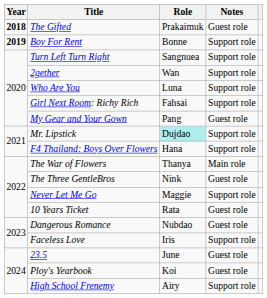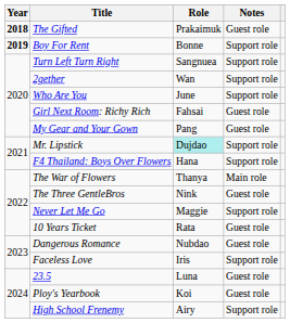 <table class="wikitable sortable">
 <tr>
 <th scope="col">Year</th>
 <th scope="col">Title</th>
 <th scope="col">Role</th>
 <th scope="col" class="unsortable">Notes</th>
 <th scope="col" class="unsortable"></th>
 </tr>
 <tr>
 <td><strong>2018</strong></td>
 <td><em><a href='#'>	The Gifted</a></em></td>
 <td>Prakaimuk</td>
 <td>Guest role</td>
 <td style="text-align: center;"></td>
 </tr>
 <tr>
 <td><strong>2019</strong></td>
 <td><em><a href='#'>Boy For Rent</a></em></td>
 <td>Bonne</td>
 <td>Support role</td>
 <td style="text-align: center;"></td>
 </tr>
 <tr>
 <td rowspan="5">2020</td>
 <td><em><a href='#'>Turn Left Turn Right</a></em></td>
 <td>Sangnuea</td>
 <td>Support role</td>
 <td style="text-align: center;"></td>
 </tr>
 <tr>
 <td><em><a href='#'>2gether</a></em></td>
 <td>Wan</td>
 <td>Support role</td>
 <td style="text-align: center;"></td>
 </tr>
 <tr>
 <td><em><a href='#'>Who Are You</a></em></td>
-<td>Luna</td>
+<td>June</td>
 <td>Support role</td>
 <td style="text-align: center;"></td>
 </tr>
 <tr>
 <td><em><a href='#'>Girl Next Room</a>: Richy Rich</em></td>
 <td>Fahsai</td>
-<td>Support role</td>
+<td>Guest role</td>
 <td style="text-align: center;"></td>
 </tr>
 <tr>
 <td><em><a href='#'>My Gear and Your Gown</a></em></td>
 <td>Pang</td>
 <td>Guest role</td>
 <td style="text-align: center;"></td>
 </tr>
 <tr>
 <td rowspan="2">2021</td>
 <td><em>Mr. Lipstick</em></td>
 <td style="background: paleturquoise;">Dujdao</td>
 <td>Support role</td>
 <td style="text-align: center;"></td>
 </tr>
 <tr>
 <td><em><a href='#'>F4 Thailand: Boys Over Flowers</a></em></td>
 <td>Hana</td>
 <td>Support role</td>
 <td style="text-align: center;"></td>
 </tr>
 <tr>
 <td rowspan="4">2022</td>
 <td><em>The War of Flowers</em></td>
 <td>Thanya</td>
 <td>Main role</td>
 <td style="text-align: center;"></td>
 </tr>
 <tr>
 <td><em>The Three GentleBros</em></td>
 <td>Nink</td>
 <td>Guest role</td>
 <td style="text-align: center;"></td>
 </tr>
 <tr>
 <td><em><a href='#'>Never Let Me Go</a></em></td>
 <td>Maggie</td>
 <td>Support role</td>
 <td style="text-align: center;"></td>
 </tr>
 <tr>
 <td><em>10 Years Ticket</em></td>
 <td>Rata</td>
 <td>Guest role</td>
 <td style="text-align: center;"></td>
 </tr>
 <tr>
 <td rowspan="2">2023</td>
 <td><em>Dangerous Romance</em></td>
 <td>Nubdao</td>
 <td>Guest role</td>
 <td style="text-align: center;"></td>
 </tr>
 <tr>
 <td><em>Faceless Love</em></td>
 <td>Iris</td>
 <td>Support role</td>
 <td style="text-align: center;"></td>
 </tr>
 <tr>
 <td rowspan="3">2024</td>
 <td><em><a href='#'>23.5</a></em></td>
-<td>June</td>
+<td>Luna</td>
 <td>Guest role</td>
 <td style="text-align: center;"></td>
 </tr>
 <tr>
 <td><em>Ploy's Yearbook</em></td>
 <td>Koi</td>
 <td>Guest role</td>
 <td style="text-align: center;"></td>
 </tr>
 <tr>
 <td><em><a href='#'>High School Frenemy</a></em></td>
 <td>Airy</td>
 <td>Support role</td>
 <td style="text-align: center;"></td>
 </tr>
 </table>
